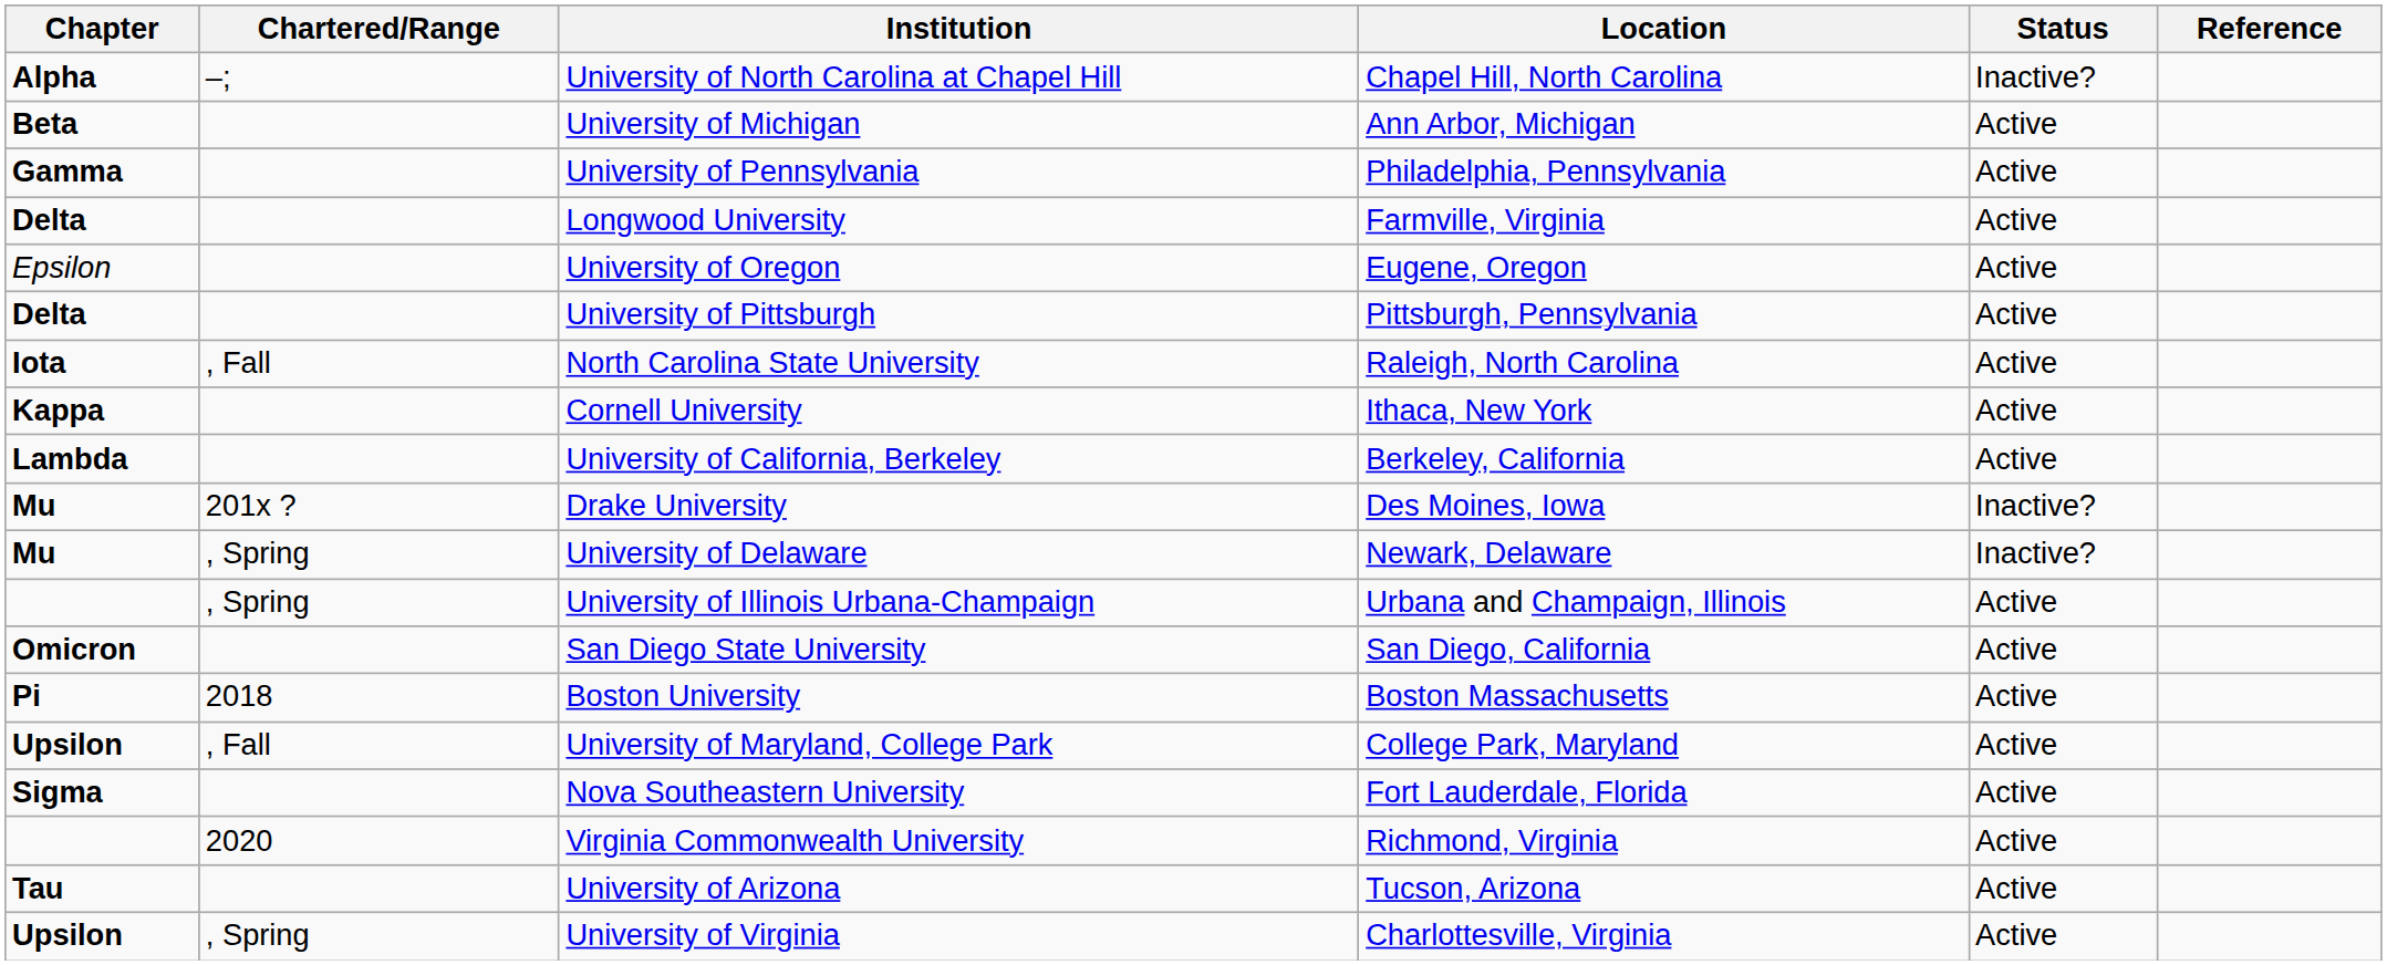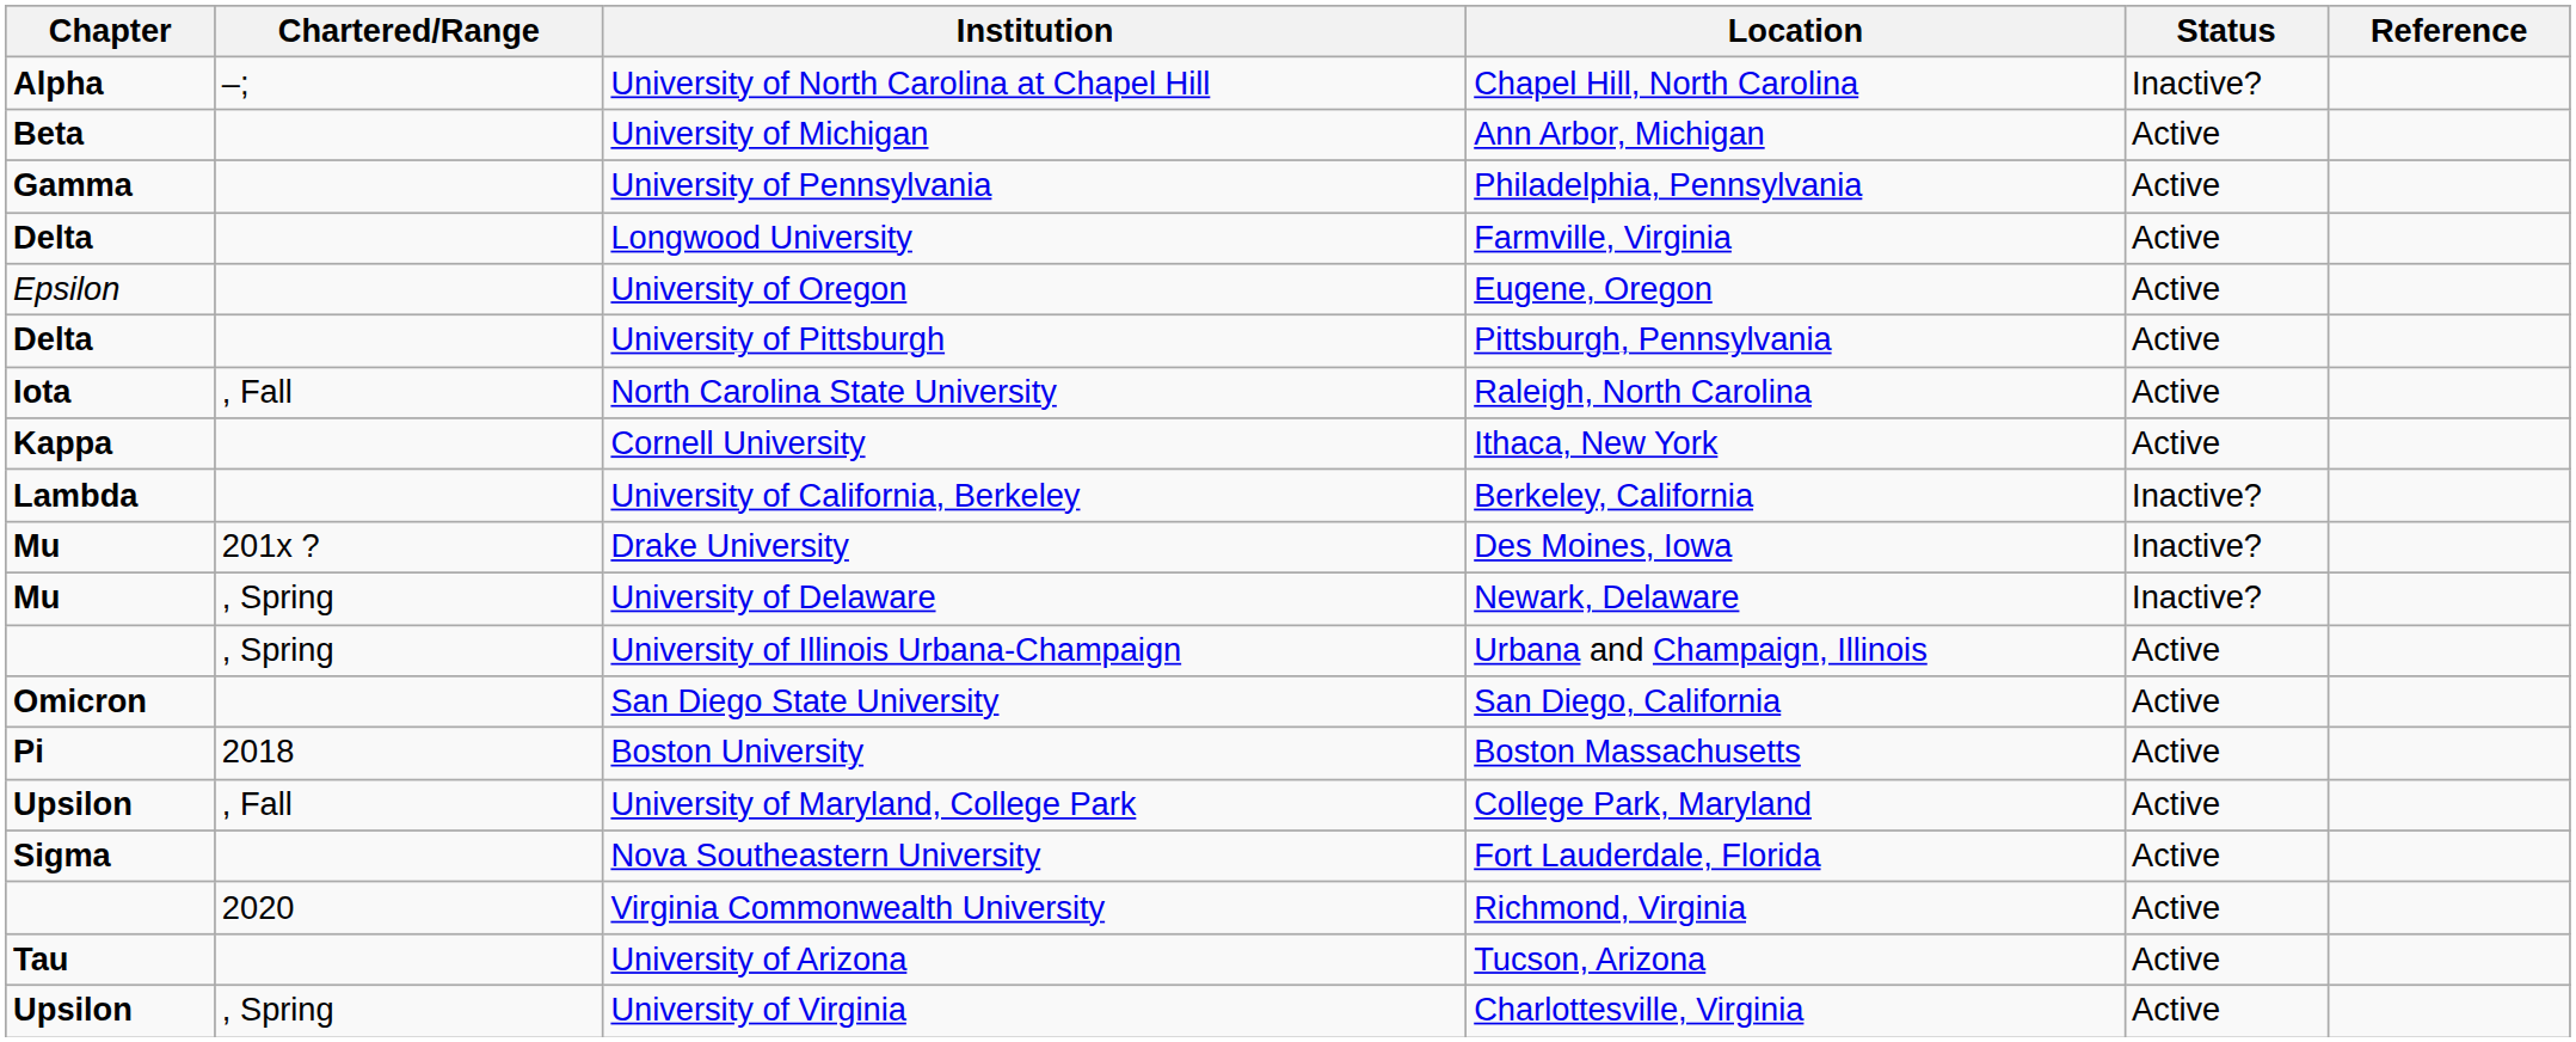 <table class="wikitable sortable" style="width:100%;">
 <tr>
 <th>Chapter</th>
 <th>Chartered/Range</th>
 <th>Institution</th>
 <th>Location</th>
 <th>Status</th>
 <th>Reference</th>
 </tr>
 <tr>
 <td><strong>Alpha</strong></td>
 <td>–; </td>
 <td><a href='#'>University of North Carolina at Chapel Hill</a></td>
 <td><a href='#'>Chapel Hill, North Carolina</a></td>
 <td>Inactive?</td>
 <td></td>
 </tr>
 <tr>
 <td><strong>Beta</strong></td>
 <td></td>
 <td><a href='#'>University of Michigan</a></td>
 <td><a href='#'>Ann Arbor, Michigan</a></td>
 <td>Active</td>
 <td></td>
 </tr>
 <tr>
 <td><strong>Gamma</strong></td>
 <td></td>
 <td><a href='#'>University of Pennsylvania</a></td>
 <td><a href='#'>Philadelphia, Pennsylvania</a></td>
 <td>Active</td>
 <td></td>
 </tr>
 <tr>
 <td><strong>Delta</strong></td>
 <td></td>
 <td><a href='#'>Longwood University</a></td>
 <td><a href='#'>Farmville, Virginia</a></td>
 <td>Active</td>
 <td></td>
 </tr>
 <tr>
 <td><em>Epsilon</em></td>
 <td></td>
 <td><a href='#'>University of Oregon</a></td>
 <td><a href='#'>Eugene, Oregon</a></td>
 <td>Active</td>
 <td></td>
 </tr>
 <tr>
 <td><strong>Delta</strong></td>
 <td></td>
 <td><a href='#'>University of Pittsburgh</a></td>
 <td><a href='#'>Pittsburgh, Pennsylvania</a></td>
 <td>Active</td>
 <td></td>
 </tr>
 <tr>
 <td><strong>Iota</strong></td>
 <td>, Fall</td>
 <td><a href='#'>North Carolina State University</a></td>
 <td><a href='#'>Raleigh, North Carolina</a></td>
 <td>Active</td>
 <td></td>
 </tr>
 <tr>
 <td><strong>Kappa</strong></td>
 <td></td>
 <td><a href='#'>Cornell University</a></td>
 <td><a href='#'>Ithaca, New York</a></td>
 <td>Active</td>
 <td></td>
 </tr>
 <tr>
 <td><strong>Lambda</strong></td>
 <td></td>
 <td><a href='#'>University of California, Berkeley</a></td>
 <td><a href='#'>Berkeley, California</a></td>
-<td>Active</td>
+<td>Inactive?</td>
 <td></td>
 </tr>
 <tr>
 <td><strong>Mu</strong></td>
 <td>201x ?</td>
 <td><a href='#'>Drake University</a></td>
 <td><a href='#'>Des Moines, Iowa</a></td>
 <td>Inactive?</td>
 <td></td>
 </tr>
 <tr>
 <td><strong>Mu</strong></td>
 <td>, Spring</td>
 <td><a href='#'>University of Delaware</a></td>
 <td><a href='#'>Newark, Delaware</a></td>
 <td>Inactive?</td>
 <td></td>
 </tr>
 <tr>
 <td></td>
 <td>, Spring</td>
 <td><a href='#'>University of Illinois Urbana-Champaign</a></td>
 <td><a href='#'>Urbana</a> and <a href='#'>Champaign, Illinois</a></td>
 <td>Active</td>
 <td></td>
 </tr>
 <tr>
 <td><strong>Omicron</strong></td>
 <td></td>
 <td><a href='#'>San Diego State University</a></td>
 <td><a href='#'>San Diego, California</a></td>
 <td>Active</td>
 <td></td>
 </tr>
 <tr>
 <td><strong>Pi</strong></td>
 <td>2018</td>
 <td><a href='#'>Boston University</a></td>
 <td><a href='#'>Boston Massachusetts</a></td>
 <td>Active</td>
 <td></td>
 </tr>
 <tr>
 <td><strong>Upsilon</strong></td>
 <td>, Fall</td>
 <td><a href='#'>University of Maryland, College Park</a></td>
 <td><a href='#'>College Park, Maryland</a></td>
 <td>Active</td>
 <td></td>
 </tr>
 <tr>
 <td><strong>Sigma</strong></td>
 <td></td>
 <td><a href='#'>Nova Southeastern University</a></td>
 <td><a href='#'>Fort Lauderdale, Florida</a></td>
 <td>Active</td>
 <td></td>
 </tr>
 <tr>
 <td></td>
 <td>2020</td>
 <td><a href='#'>Virginia Commonwealth University</a></td>
 <td><a href='#'>Richmond, Virginia</a></td>
 <td>Active</td>
 <td></td>
 </tr>
 <tr>
 <td><strong>Tau</strong></td>
 <td></td>
 <td><a href='#'>University of Arizona</a></td>
 <td><a href='#'>Tucson, Arizona</a></td>
 <td>Active</td>
 <td></td>
 </tr>
 <tr>
 <td><strong>Upsilon</strong></td>
 <td>, Spring</td>
 <td><a href='#'>University of Virginia</a></td>
 <td><a href='#'>Charlottesville, Virginia</a></td>
 <td>Active</td>
 <td></td>
 </tr>
 </table>
